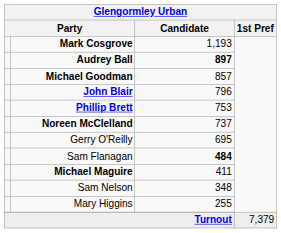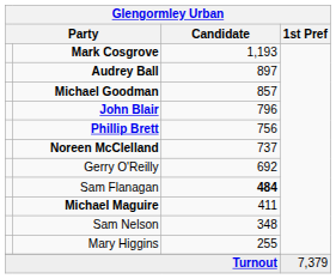 <table class="wikitable">
 <tr>
 <th colspan="4" align="center"><a href='#'>Glengormley Urban</a></th>
 </tr>
 <tr>
 <th colspan="2" align="center" width=200>Party</th>
 <th width=150>Candidate</th>
 <th width=60>1st Pref</th>
 </tr>
 <tr>
 <td></td>
 <td align="right"><strong>Mark Cosgrove</strong></td>
 <td align="right">1,193</td>
 </tr>
 <tr>
 <td></td>
 <td align="right"><strong>Audrey Ball</strong></td>
-<td align="right"><strong>897</strong></td>
+<td align="right">897</td>
 </tr>
 <tr>
 <td></td>
 <td align="right"><strong>Michael Goodman</strong></td>
 <td align="right">857</td>
 </tr>
 <tr>
 <td></td>
 <td align="right"><strong><a href='#'>John Blair</a></strong></td>
 <td align="right">796</td>
 </tr>
 <tr>
 <td></td>
 <td align="right"><strong><a href='#'>Phillip Brett</a></strong></td>
-<td align="right">753</td>
+<td align="right">756</td>
 </tr>
 <tr>
 <td></td>
 <td align="right"><strong>Noreen McClelland</strong></td>
 <td align="right">737</td>
 </tr>
 <tr>
 <td></td>
 <td align="right">Gerry O'Reilly</td>
-<td align="right">695</td>
+<td align="right">692</td>
 </tr>
 <tr>
 <td></td>
 <td align="right">Sam Flanagan</td>
 <td align="right"><strong>484</strong></td>
 </tr>
 <tr>
 <td></td>
 <td align="right"><strong>Michael Maguire</strong></td>
 <td align="right">411</td>
 </tr>
 <tr>
 <td></td>
 <td align="right">Sam Nelson</td>
 <td align="right">348</td>
 </tr>
 <tr>
 <td></td>
 <td align="right">Mary Higgins</td>
 <td align="right">255</td>
 </tr>
 <tr>
 </tr>
 <tr bgcolor="EEEEEE">
 <td colspan=3 align="right"><strong><a href='#'>Turnout</a></strong></td>
 <td align="right">7,379</td>
 </tr>
 </table>
